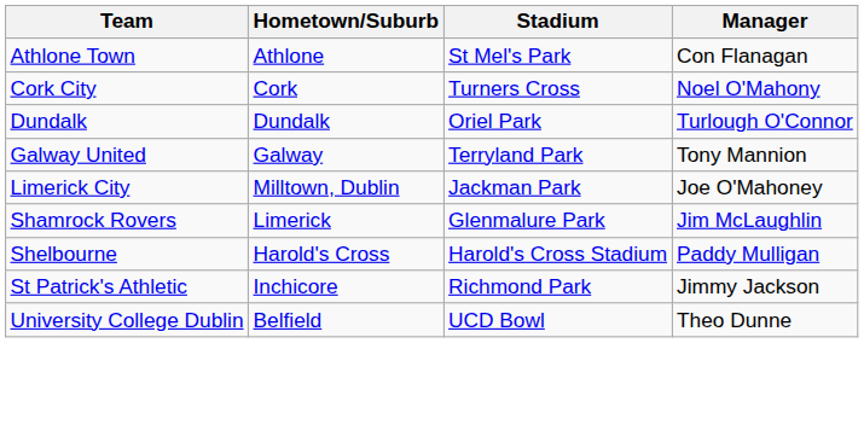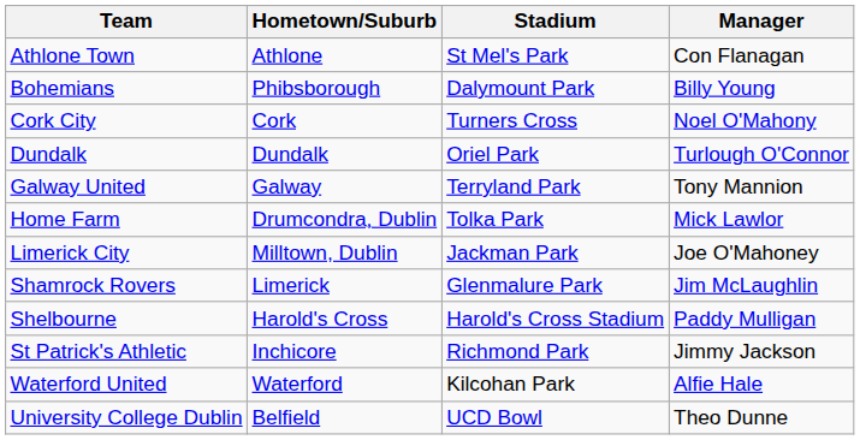 <table class="wikitable sortable">
 <tr>
 <th>Team</th>
 <th>Hometown/Suburb</th>
 <th>Stadium</th>
 <th>Manager</th>
 </tr>
 <tr>
 <td><a href='#'>Athlone Town</a></td>
 <td><a href='#'>Athlone</a></td>
 <td><a href='#'>St Mel's Park</a></td>
 <td> Con Flanagan</td>
+</tr>
+<tr>
+<td><a href='#'>Bohemians</a></td>
+<td><a href='#'>Phibsborough</a></td>
+<td><a href='#'>Dalymount Park</a></td>
+<td> <a href='#'>Billy Young</a></td>
 </tr>
 <tr>
 <td><a href='#'>Cork City</a></td>
 <td><a href='#'>Cork</a></td>
 <td><a href='#'>Turners Cross</a></td>
 <td> <a href='#'>Noel O'Mahony</a></td>
 </tr>
 <tr>
 <td><a href='#'>Dundalk</a></td>
 <td><a href='#'>Dundalk</a></td>
 <td><a href='#'>Oriel Park</a></td>
 <td> <a href='#'>Turlough O'Connor</a></td>
 </tr>
 <tr>
 <td><a href='#'>Galway United</a></td>
 <td><a href='#'>Galway</a></td>
 <td><a href='#'>Terryland Park</a></td>
 <td> Tony Mannion</td>
+</tr>
+<tr>
+<td><a href='#'>Home Farm</a></td>
+<td><a href='#'>Drumcondra, Dublin</a></td>
+<td><a href='#'>Tolka Park</a></td>
+<td> <a href='#'>Mick Lawlor</a></td>
 </tr>
 <tr>
 <td><a href='#'>Limerick City</a></td>
 <td><a href='#'>Milltown, Dublin</a></td>
 <td><a href='#'>Jackman Park</a></td>
 <td> Joe O'Mahoney</td>
 </tr>
 <tr>
 <td><a href='#'>Shamrock Rovers</a></td>
 <td><a href='#'>Limerick</a></td>
 <td><a href='#'>Glenmalure Park</a></td>
 <td> <a href='#'>Jim McLaughlin</a></td>
 </tr>
 <tr>
 <td><a href='#'>Shelbourne</a></td>
 <td><a href='#'>Harold's Cross </a></td>
 <td><a href='#'>Harold's Cross Stadium</a></td>
 <td> <a href='#'>Paddy Mulligan</a></td>
 </tr>
 <tr>
 <td><a href='#'>St Patrick's Athletic</a></td>
 <td><a href='#'>Inchicore</a></td>
 <td><a href='#'>Richmond Park</a></td>
 <td> Jimmy Jackson</td>
 </tr>
 <tr>
+<td><a href='#'>Waterford United</a></td>
+<td><a href='#'>Waterford</a></td>
+<td>Kilcohan Park</td>
+<td> <a href='#'>Alfie Hale</a></td>
+</tr>
+<tr>
 <td><a href='#'>University College Dublin</a></td>
 <td><a href='#'>Belfield</a></td>
 <td><a href='#'>UCD Bowl</a></td>
 <td> Theo Dunne</td>
 </tr>
 </table>
